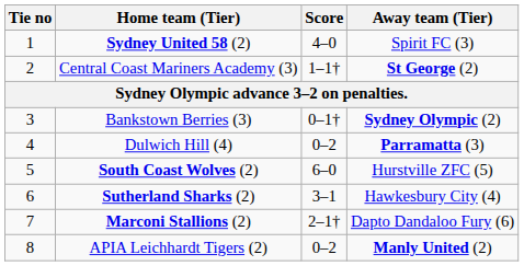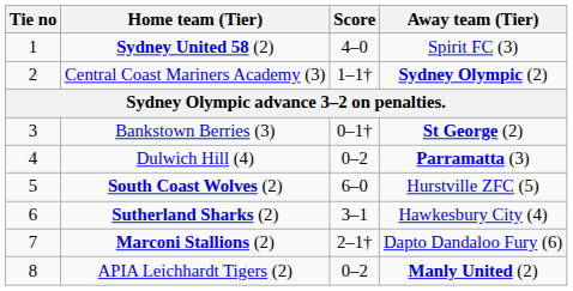 <table class="wikitable" style="text-align:center">
 <tr>
 <th>Tie no</th>
 <th>Home team (Tier)</th>
 <th>Score</th>
 <th>Away team (Tier)</th>
 </tr>
 <tr>
 <td>1</td>
 <td><strong><a href='#'>Sydney United 58</a></strong> (2)</td>
 <td>4–0</td>
 <td><a href='#'>Spirit FC</a> (3)</td>
 </tr>
 <tr>
 <td>2</td>
 <td><a href='#'>Central Coast Mariners Academy</a> (3)</td>
 <td>1–1†</td>
-<td><strong><a href='#'>St George</a></strong> (2)</td>
+<td><strong><a href='#'>Sydney Olympic</a></strong> (2)</td>
 </tr>
 <tr>
 <th colspan=6>Sydney Olympic advance 3–2 on penalties.</th>
 </tr>
 <tr>
 <td>3</td>
 <td><a href='#'>Bankstown Berries</a> (3)</td>
 <td>0–1†</td>
-<td><strong><a href='#'>Sydney Olympic</a></strong> (2)</td>
+<td><strong><a href='#'>St George</a></strong> (2)</td>
 </tr>
 <tr>
 <td>4</td>
 <td><a href='#'>Dulwich Hill</a> (4)</td>
 <td>0–2</td>
 <td><strong><a href='#'>Parramatta</a></strong> (3)</td>
 </tr>
 <tr>
 <td>5</td>
 <td><strong><a href='#'>South Coast Wolves</a></strong> (2)</td>
 <td>6–0</td>
 <td><a href='#'>Hurstville ZFC</a> (5)</td>
 </tr>
 <tr>
 <td>6</td>
 <td><strong><a href='#'>Sutherland Sharks</a></strong> (2)</td>
 <td>3–1</td>
 <td><a href='#'>Hawkesbury City</a> (4)</td>
 </tr>
 <tr>
 <td>7</td>
 <td><strong><a href='#'>Marconi Stallions</a></strong> (2)</td>
 <td>2–1†</td>
 <td><a href='#'>Dapto Dandaloo Fury</a> (6)</td>
 </tr>
 <tr>
 <td>8</td>
 <td><a href='#'>APIA Leichhardt Tigers</a> (2)</td>
 <td>0–2</td>
 <td><strong><a href='#'>Manly United</a></strong> (2)</td>
 </tr>
 </table>
